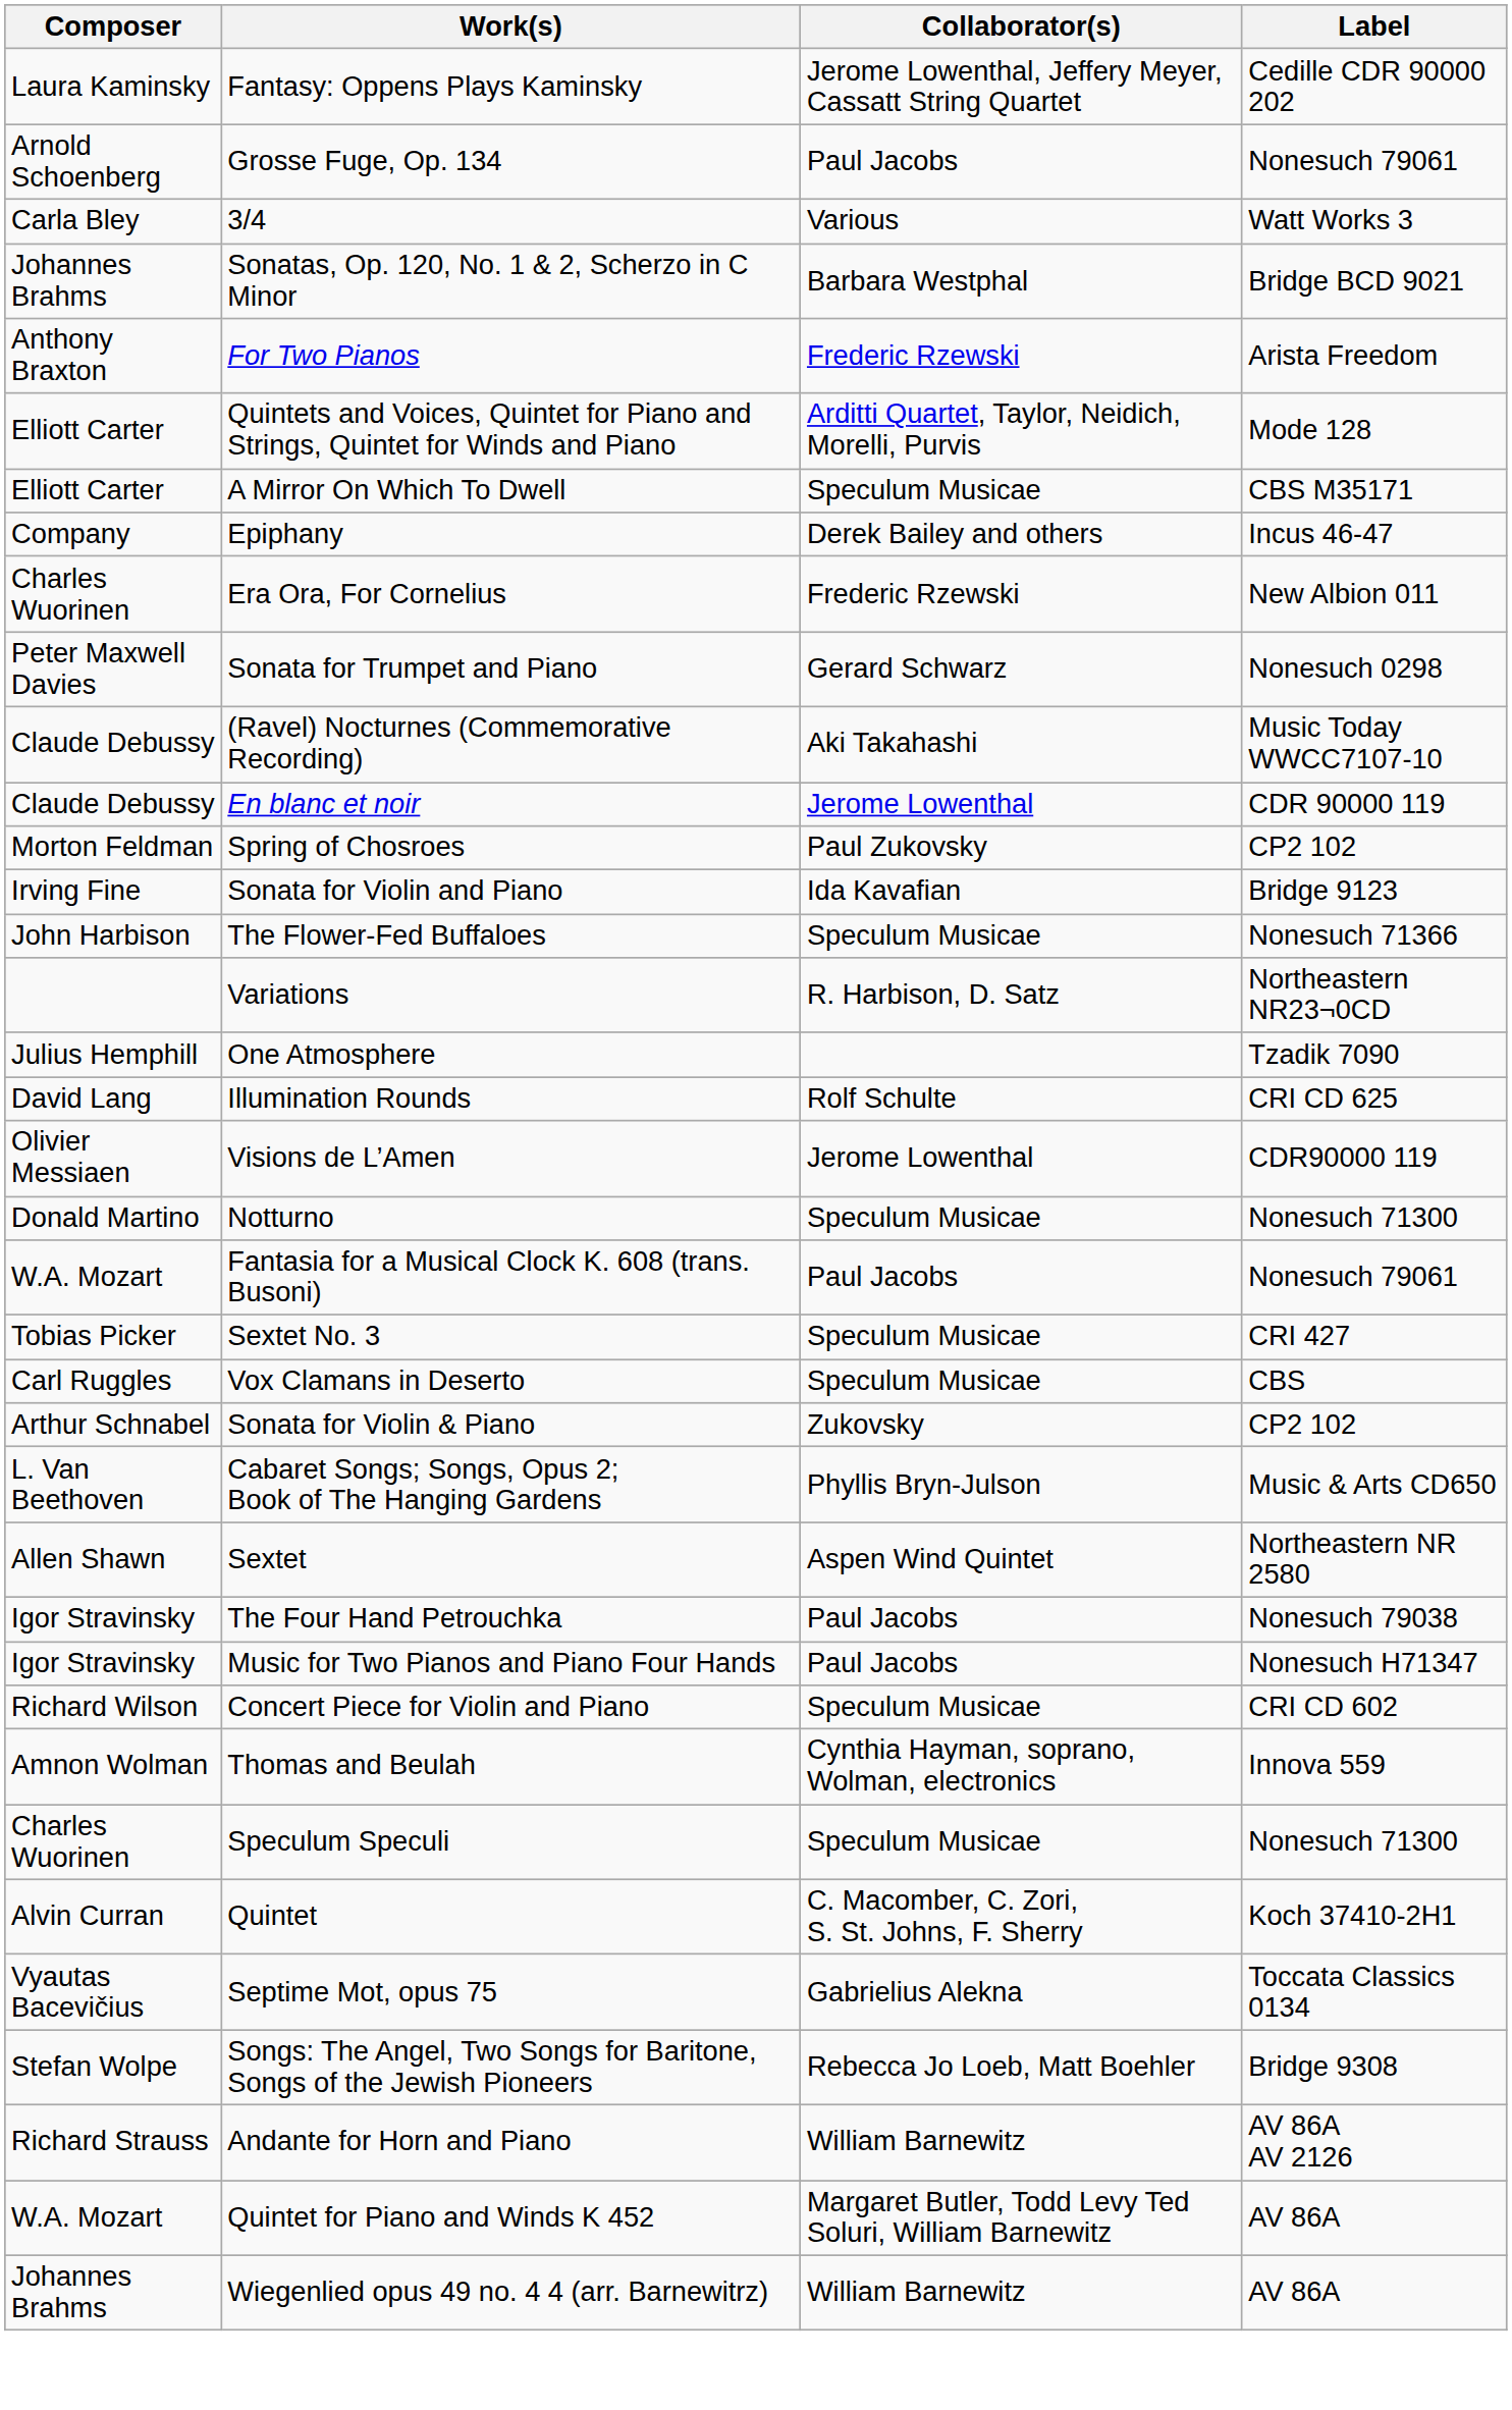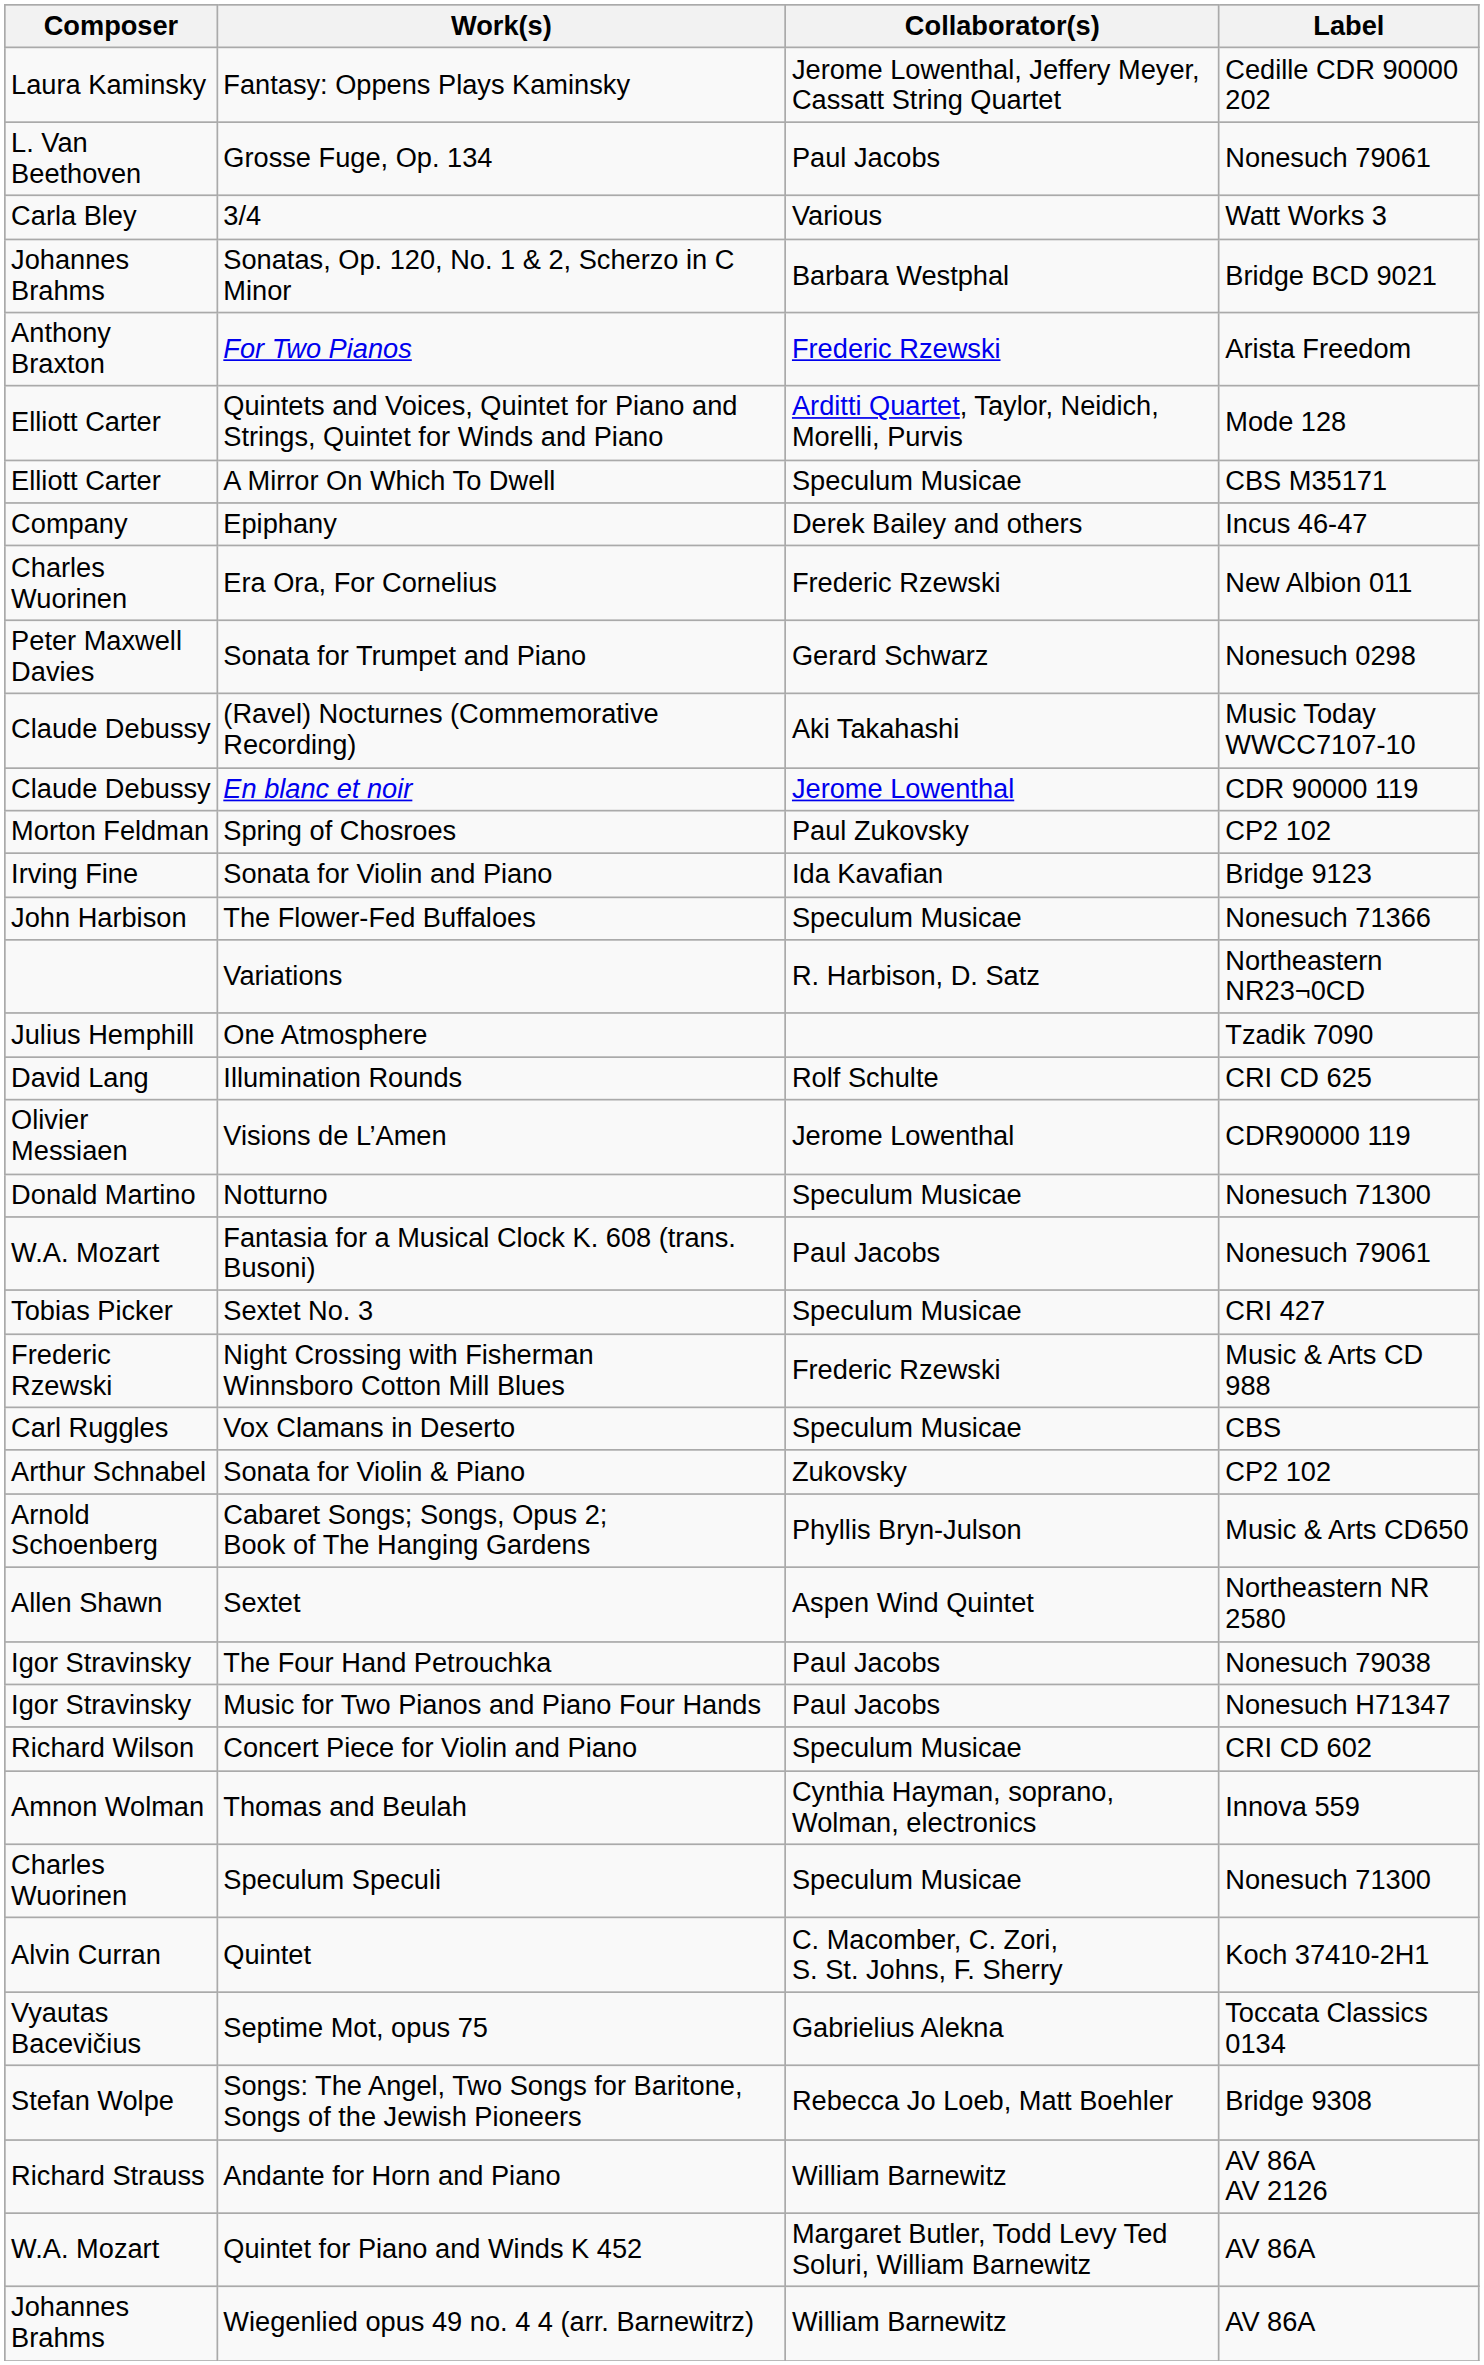 <table class="wikitable">
 <tr>
 <th>Composer</th>
 <th>Work(s)</th>
 <th>Collaborator(s)</th>
 <th>Label</th>
 </tr>
 <tr>
 <td>Laura Kaminsky</td>
 <td>Fantasy: Oppens Plays Kaminsky</td>
 <td>Jerome Lowenthal, Jeffery Meyer, Cassatt String Quartet</td>
 <td>Cedille CDR 90000 202</td>
 </tr>
 <tr>
-<td>Arnold Schoenberg</td>
+<td>L. Van Beethoven</td>
 <td>Grosse Fuge, Op. 134</td>
 <td>Paul Jacobs</td>
 <td>Nonesuch 79061</td>
 </tr>
 <tr>
 <td>Carla Bley</td>
 <td>3/4</td>
 <td>Various</td>
 <td>Watt Works 3</td>
 </tr>
 <tr>
 <td>Johannes Brahms</td>
 <td>Sonatas, Op. 120, No. 1 & 2, Scherzo in C Minor</td>
 <td>Barbara Westphal</td>
 <td>Bridge BCD 9021</td>
 </tr>
 <tr>
 <td>Anthony Braxton</td>
 <td><em><a href='#'>For Two Pianos</a></em></td>
 <td><a href='#'>Frederic Rzewski</a></td>
 <td>Arista Freedom</td>
 </tr>
 <tr>
 <td>Elliott Carter</td>
 <td>Quintets and Voices, Quintet for Piano and Strings, Quintet for Winds and Piano</td>
 <td><a href='#'>Arditti Quartet</a>, Taylor, Neidich, Morelli, Purvis</td>
 <td>Mode 128</td>
 </tr>
 <tr>
 <td>Elliott Carter</td>
 <td>A Mirror On Which To Dwell</td>
 <td>Speculum Musicae</td>
 <td>CBS M35171</td>
 </tr>
 <tr>
 <td>Company</td>
 <td>Epiphany</td>
 <td>Derek Bailey and others</td>
 <td>Incus 46-47</td>
 </tr>
 <tr>
 <td>Charles Wuorinen</td>
 <td>Era Ora, For Cornelius</td>
 <td>Frederic Rzewski</td>
 <td>New Albion 011</td>
 </tr>
 <tr>
 <td>Peter Maxwell Davies</td>
 <td>Sonata for Trumpet and Piano</td>
 <td>Gerard Schwarz</td>
 <td>Nonesuch 0298</td>
 </tr>
 <tr>
 <td>Claude Debussy</td>
 <td>(Ravel) Nocturnes (Commemorative Recording)</td>
 <td>Aki Takahashi</td>
 <td>Music Today WWCC7107-10</td>
 </tr>
 <tr>
 <td>Claude Debussy</td>
 <td><em><a href='#'>En blanc et noir</a></em></td>
 <td><a href='#'>Jerome Lowenthal</a></td>
 <td>CDR 90000 119</td>
 </tr>
 <tr>
 <td>Morton Feldman</td>
 <td>Spring of Chosroes</td>
 <td>Paul Zukovsky</td>
 <td>CP2  102</td>
 </tr>
 <tr>
 <td>Irving Fine</td>
 <td>Sonata for Violin and Piano</td>
 <td>Ida Kavafian</td>
 <td>Bridge 9123</td>
 </tr>
 <tr>
 <td>John Harbison</td>
 <td>The Flower-Fed Buffaloes</td>
 <td>Speculum Musicae</td>
 <td>Nonesuch 71366</td>
 </tr>
 <tr>
 <td></td>
 <td>Variations</td>
 <td>R. Harbison, D. Satz</td>
 <td>Northeastern NR23¬0CD</td>
 </tr>
 <tr>
 <td>Julius Hemphill</td>
 <td>One Atmosphere</td>
 <td></td>
 <td>Tzadik 7090</td>
 </tr>
 <tr>
 <td>David Lang</td>
 <td>Illumination Rounds</td>
 <td>Rolf Schulte</td>
 <td>CRI CD 625</td>
 </tr>
 <tr>
 <td>Olivier Messiaen</td>
 <td>Visions de L’Amen</td>
 <td>Jerome Lowenthal</td>
 <td>CDR90000 119</td>
 </tr>
 <tr>
 <td>Donald Martino</td>
 <td>Notturno</td>
 <td>Speculum Musicae</td>
 <td>Nonesuch 71300</td>
 </tr>
 <tr>
 <td>W.A. Mozart</td>
 <td>Fantasia for a Musical Clock K. 608 (trans. Busoni)</td>
 <td>Paul Jacobs</td>
 <td>Nonesuch 79061</td>
 </tr>
 <tr>
 <td>Tobias Picker</td>
 <td>Sextet No. 3</td>
 <td>Speculum Musicae</td>
 <td>CRI 427</td>
 </tr>
 <tr>
+<td>Frederic Rzewski</td>
+<td>Night Crossing with Fisherman<br>Winnsboro Cotton Mill Blues</td>
+<td>Frederic Rzewski</td>
+<td>Music & Arts CD 988</td>
+</tr>
+<tr>
 <td>Carl Ruggles</td>
 <td>Vox Clamans in Deserto</td>
 <td>Speculum Musicae</td>
 <td>CBS</td>
 </tr>
 <tr>
 <td>Arthur Schnabel</td>
 <td>Sonata for Violin & Piano</td>
 <td>Zukovsky</td>
 <td>CP2 102</td>
 </tr>
 <tr>
-<td>L. Van Beethoven</td>
+<td>Arnold Schoenberg</td>
 <td>Cabaret Songs; Songs, Opus 2;<br>Book of The Hanging Gardens</td>
 <td>Phyllis Bryn-Julson</td>
 <td>Music & Arts CD650</td>
 </tr>
 <tr>
 <td>Allen Shawn</td>
 <td>Sextet</td>
 <td>Aspen Wind Quintet</td>
 <td>Northeastern NR 2580</td>
 </tr>
 <tr>
 <td>Igor Stravinsky</td>
 <td>The Four Hand Petrouchka</td>
 <td>Paul Jacobs</td>
 <td>Nonesuch 79038</td>
 </tr>
 <tr>
 <td>Igor Stravinsky</td>
 <td>Music for Two Pianos and Piano Four Hands</td>
 <td>Paul Jacobs</td>
 <td>Nonesuch H71347</td>
 </tr>
 <tr>
 <td>Richard Wilson</td>
 <td>Concert Piece for Violin and Piano</td>
 <td>Speculum Musicae</td>
 <td>CRI CD 602</td>
 </tr>
 <tr>
 <td>Amnon Wolman</td>
 <td>Thomas and Beulah</td>
 <td>Cynthia Hayman, soprano,<br>Wolman, electronics</td>
 <td>Innova 559</td>
 </tr>
 <tr>
 <td>Charles Wuorinen</td>
 <td>Speculum Speculi</td>
 <td>Speculum Musicae</td>
 <td>Nonesuch 71300</td>
 </tr>
 <tr>
 <td>Alvin Curran</td>
 <td>Quintet</td>
 <td>C. Macomber, C. Zori,<br>S. St. Johns, F. Sherry</td>
 <td>Koch 37410-2H1</td>
 </tr>
 <tr>
 <td>Vyautas Bacevičius</td>
 <td>Septime Mot, opus 75</td>
 <td>Gabrielius Alekna</td>
 <td>Toccata Classics 0134</td>
 </tr>
 <tr>
 <td>Stefan Wolpe</td>
 <td>Songs: The Angel, Two Songs for Baritone, Songs of the Jewish Pioneers</td>
 <td>Rebecca Jo Loeb, Matt Boehler</td>
 <td>Bridge 9308</td>
 </tr>
 <tr>
 <td>Richard Strauss</td>
 <td>Andante for Horn and Piano</td>
 <td>William Barnewitz</td>
 <td>AV 86A<br>AV 2126</td>
 </tr>
 <tr>
 <td>W.A. Mozart</td>
 <td>Quintet for Piano and Winds K 452</td>
 <td>Margaret Butler, Todd Levy Ted Soluri, William Barnewitz</td>
 <td>AV 86A</td>
 </tr>
 <tr>
 <td>Johannes Brahms</td>
 <td>Wiegenlied  opus 49 no. 4  4   (arr. Barnewitrz)</td>
 <td>William Barnewitz</td>
 <td>AV 86A</td>
 </tr>
 </table>
